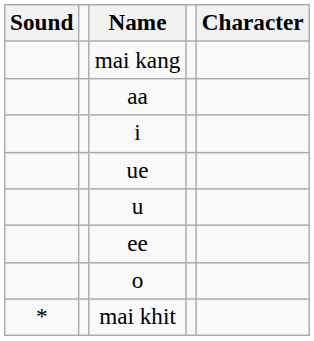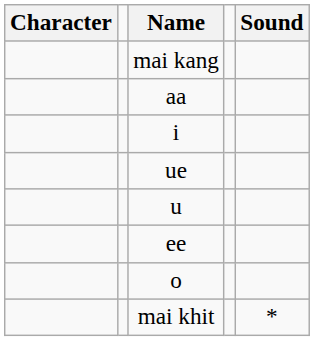 <table class="wikitable" style="text-align: center">
 <tr>
-<th>Sound</th>
+<th>Character</th>
 <td></td>
 <th>Name</th>
 <td></td>
-<th>Character</th>
+<th>Sound</th>
 </tr>
 <tr>
 <td></td>
 <td></td>
 <td>mai kang</td>
 <td></td>
 <td></td>
 </tr>
 <tr>
 <td></td>
 <td></td>
 <td>aa</td>
 <td></td>
 <td></td>
 </tr>
 <tr>
 <td></td>
 <td></td>
 <td>i</td>
 <td></td>
 <td></td>
 </tr>
 <tr>
 <td></td>
 <td></td>
 <td>ue</td>
 <td></td>
 <td></td>
 </tr>
 <tr>
 <td></td>
 <td></td>
 <td>u</td>
 <td></td>
 <td></td>
 </tr>
 <tr>
 <td></td>
 <td></td>
 <td>ee</td>
 <td></td>
 <td></td>
 </tr>
 <tr>
 <td></td>
 <td></td>
 <td>o</td>
 <td></td>
 <td></td>
 </tr>
 <tr>
-<td>*</td>
+<td></td>
 <td></td>
 <td>mai khit</td>
 <td></td>
-<td></td>
+<td>*</td>
 </tr>
 </table>
